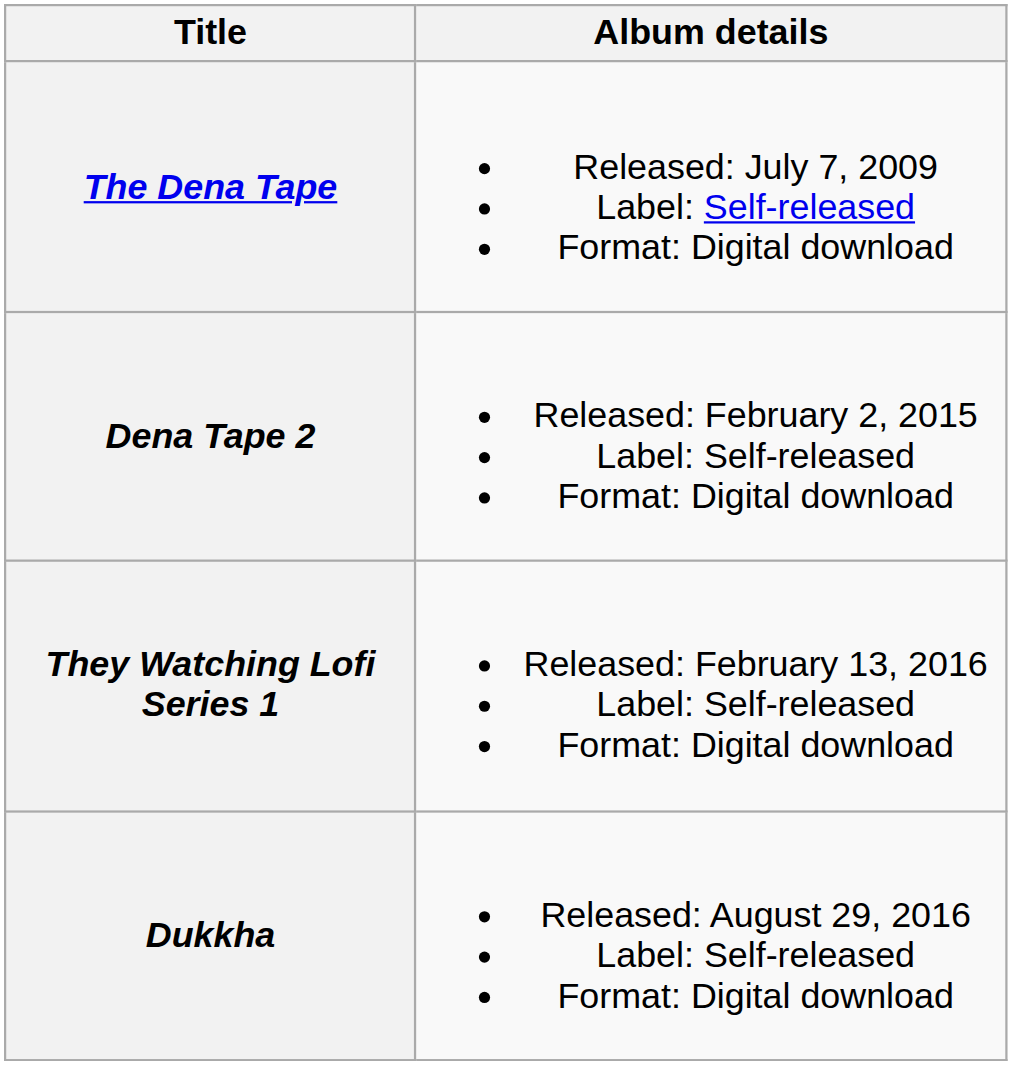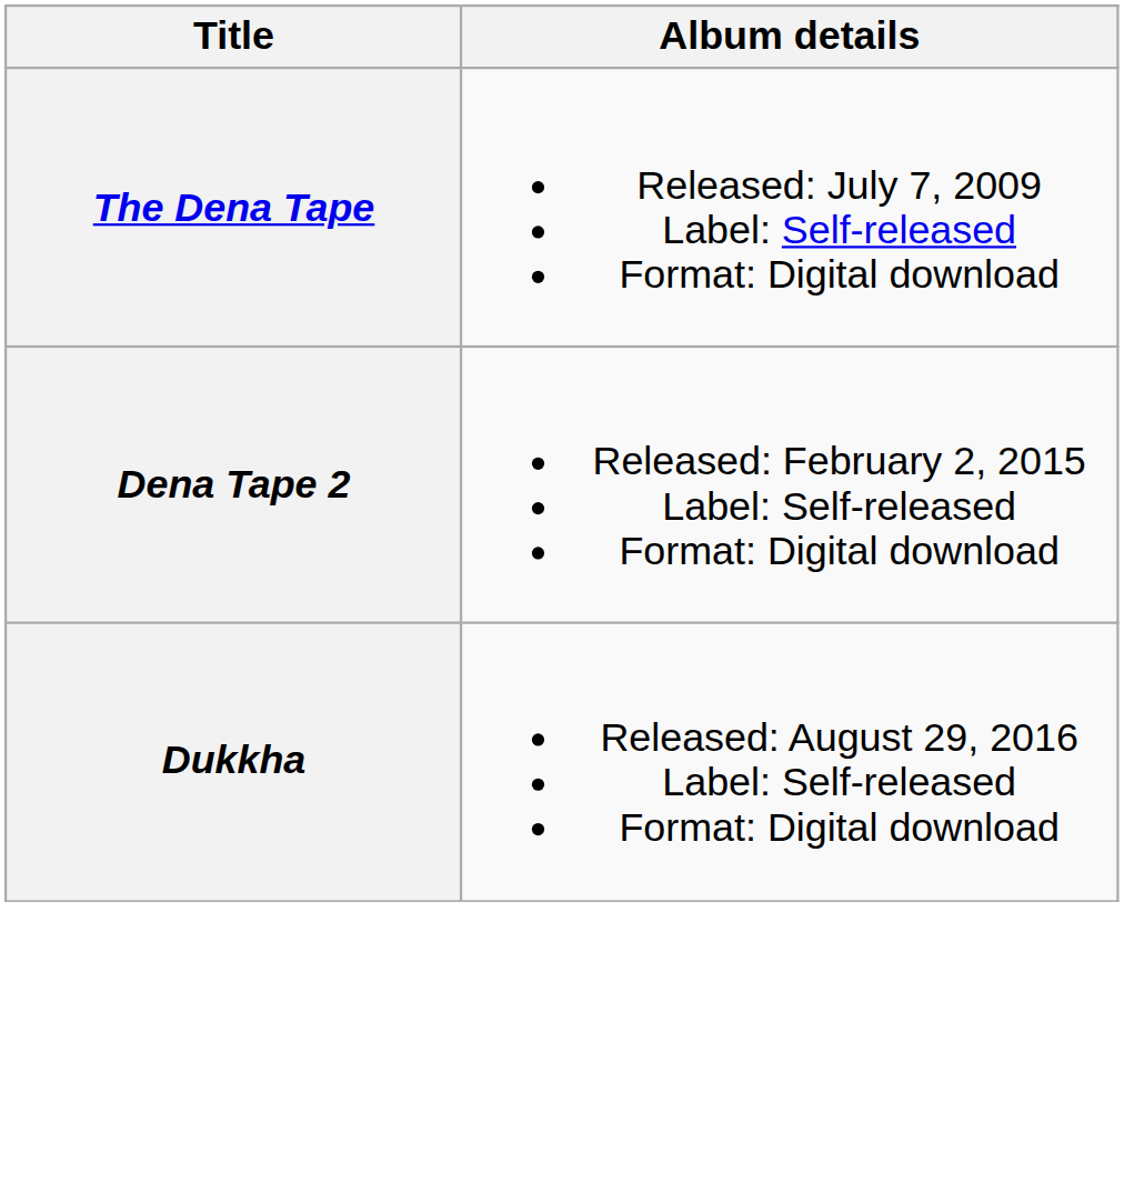 <table class="wikitable plainrowheaders" style="text-align:center;">
 <tr>
 <th scope="col" style="width:11em;">Title</th>
 <th scope="col" style="width:16em;">Album details</th>
 </tr>
 <tr>
 <th scope="row"><em><a href='#'>The Dena Tape</a></em><br></th>
 <td><br><ul><li>Released: July 7, 2009</li><li>Label: <a href='#'>Self-released</a></li><li>Format: Digital download</li></ul></td>
 </tr>
 <tr>
 <th scope="row"><em>Dena Tape 2</em><br></th>
 <td><br><ul><li>Released: February 2, 2015</li><li>Label: Self-released</li><li>Format: Digital download</li></ul></td>
 </tr>
 <tr>
-<th scope="row"><em>They Watching Lofi Series 1</em></th>
-<td><br><ul><li>Released: February 13, 2016</li><li>Label: Self-released</li><li>Format: Digital download</li></ul></td>
-</tr>
-<tr>
 <th scope="row"><em>Dukkha</em></th>
 <td><br><ul><li>Released: August 29, 2016</li><li>Label: Self-released</li><li>Format: Digital download</li></ul></td>
 </tr>
 </table>
